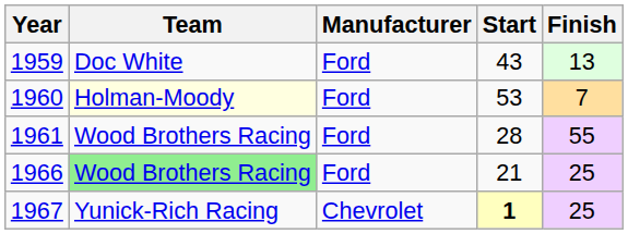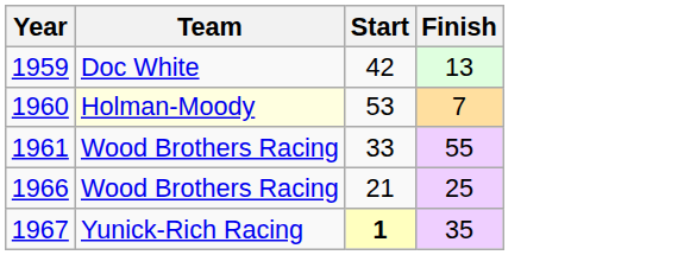 <table class="wikitable" style="font-size: 90%;">
 <tr>
 <th>Year</th>
 <th>Team</th>
-<th>Manufacturer</th>
 <th>Start</th>
 <th>Finish</th>
 </tr>
 <tr>
 <td><a href='#'>1959</a></td>
 <td><a href='#'>Doc White</a></td>
-<td><a href='#'>Ford</a></td>
-<td align=center>43</td>
+<td align=center>42</td>
 <td align=center style="background:#DFFFDF;">13</td>
 </tr>
 <tr>
 <td><a href='#'>1960</a></td>
 <td style="background: lightyellow;"><a href='#'>Holman-Moody</a></td>
-<td><a href='#'>Ford</a></td>
 <td align=center>53</td>
 <td align=center style="background:#FFDF9F;">7</td>
 </tr>
 <tr>
 <td><a href='#'>1961</a></td>
 <td><a href='#'>Wood Brothers Racing</a></td>
-<td><a href='#'>Ford</a></td>
-<td align=center>28</td>
+<td align=center>33</td>
 <td align=center style="background:#EFCFFF;">55</td>
 </tr>
 <tr>
 <td><a href='#'>1966</a></td>
-<td style="background: lightgreen;"><a href='#'>Wood Brothers Racing</a></td>
-<td><a href='#'>Ford</a></td>
+<td><a href='#'>Wood Brothers Racing</a></td>
 <td align=center>21</td>
 <td align=center style="background:#EFCFFF;">25</td>
 </tr>
 <tr>
 <td><a href='#'>1967</a></td>
 <td><a href='#'>Yunick-Rich Racing</a></td>
-<td><a href='#'>Chevrolet</a></td>
 <td align=center style="background:#FFFFBF;"><strong>1</strong></td>
-<td align=center style="background:#EFCFFF;">25</td>
+<td align=center style="background:#EFCFFF;">35</td>
 </tr>
 </table>
